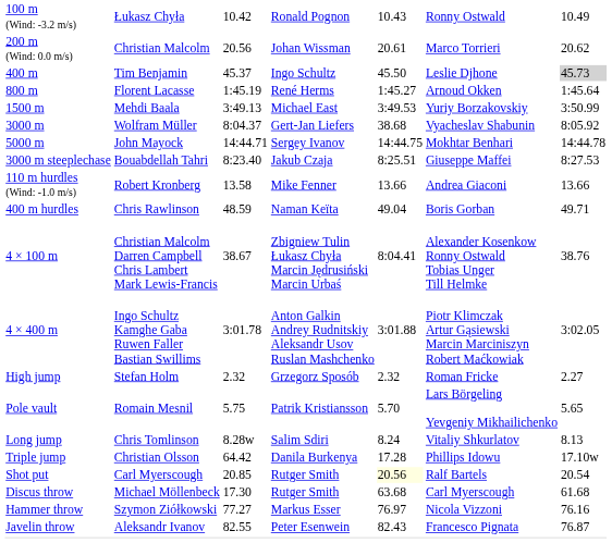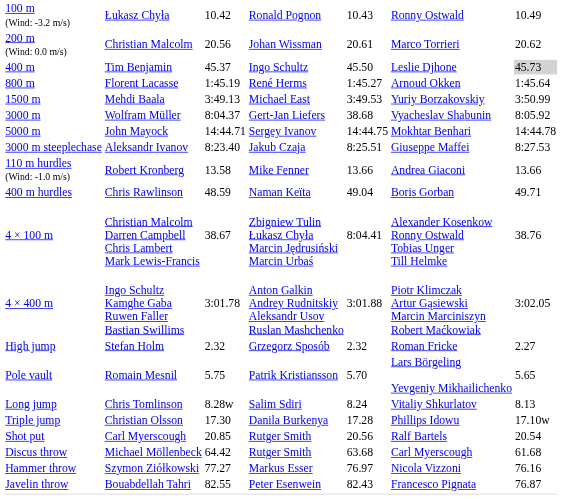 <table>
 <tr>
 <td><a href='#'>100 m</a><br><small>(Wind: -3.2 m/s)</small></td>
 <td><a href='#'>Łukasz Chyła</a><br></td>
 <td>10.42</td>
 <td><a href='#'>Ronald Pognon</a><br></td>
 <td>10.43</td>
 <td><a href='#'>Ronny Ostwald</a><br></td>
 <td>10.49</td>
 </tr>
 <tr>
 <td><a href='#'>200 m</a><br><small>(Wind: 0.0 m/s)</small></td>
 <td><a href='#'>Christian Malcolm</a><br></td>
 <td>20.56</td>
 <td><a href='#'>Johan Wissman</a><br></td>
 <td>20.61</td>
 <td><a href='#'>Marco Torrieri</a><br></td>
 <td>20.62</td>
 </tr>
 <tr>
 <td><a href='#'>400 m</a></td>
 <td><a href='#'>Tim Benjamin</a><br></td>
 <td>45.37</td>
 <td><a href='#'>Ingo Schultz</a><br></td>
 <td>45.50</td>
 <td><a href='#'>Leslie Djhone</a><br></td>
 <td style="background: lightgrey;">45.73</td>
 </tr>
 <tr>
 <td><a href='#'>800 m</a></td>
 <td><a href='#'>Florent Lacasse</a><br></td>
 <td>1:45.19</td>
 <td><a href='#'>René Herms</a><br></td>
 <td>1:45.27</td>
 <td><a href='#'>Arnoud Okken</a><br></td>
 <td>1:45.64</td>
 </tr>
 <tr>
 <td><a href='#'>1500 m</a></td>
 <td><a href='#'>Mehdi Baala</a><br></td>
 <td>3:49.13</td>
 <td><a href='#'>Michael East</a><br></td>
 <td>3:49.53</td>
 <td><a href='#'>Yuriy Borzakovskiy</a><br></td>
 <td>3:50.99</td>
 </tr>
 <tr>
 <td><a href='#'>3000 m</a></td>
 <td><a href='#'>Wolfram Müller</a><br></td>
 <td>8:04.37</td>
 <td><a href='#'>Gert-Jan Liefers</a><br></td>
 <td>38.68</td>
 <td><a href='#'>Vyacheslav Shabunin</a><br></td>
 <td>8:05.92</td>
 </tr>
 <tr>
 <td><a href='#'>5000 m</a></td>
 <td><a href='#'>John Mayock</a><br></td>
 <td>14:44.71</td>
 <td><a href='#'>Sergey Ivanov</a><br></td>
 <td>14:44.75</td>
 <td><a href='#'>Mokhtar Benhari</a><br></td>
 <td>14:44.78</td>
 </tr>
 <tr>
 <td><a href='#'>3000 m steeplechase</a></td>
-<td><a href='#'>Bouabdellah Tahri</a><br></td>
+<td><a href='#'>Aleksandr Ivanov</a><br></td>
 <td>8:23.40</td>
 <td><a href='#'>Jakub Czaja</a><br></td>
 <td>8:25.51</td>
 <td><a href='#'>Giuseppe Maffei</a><br></td>
 <td>8:27.53</td>
 </tr>
 <tr>
 <td><a href='#'>110 m hurdles</a><br><small>(Wind: -1.0 m/s)</small></td>
 <td><a href='#'>Robert Kronberg</a><br></td>
 <td>13.58</td>
 <td><a href='#'>Mike Fenner</a><br></td>
 <td>13.66</td>
 <td><a href='#'>Andrea Giaconi</a><br></td>
 <td>13.66</td>
 </tr>
 <tr>
 <td><a href='#'>400 m hurdles</a></td>
 <td><a href='#'>Chris Rawlinson</a><br></td>
 <td>48.59</td>
 <td><a href='#'>Naman Keïta</a><br></td>
 <td>49.04</td>
 <td><a href='#'>Boris Gorban</a><br></td>
 <td>49.71</td>
 </tr>
 <tr>
 <td><a href='#'>4 × 100 m</a></td>
 <td><br><a href='#'>Christian Malcolm</a><br><a href='#'>Darren Campbell</a><br><a href='#'>Chris Lambert</a><br><a href='#'>Mark Lewis-Francis</a></td>
 <td>38.67</td>
 <td><br><a href='#'>Zbigniew Tulin</a><br><a href='#'>Łukasz Chyła</a><br><a href='#'>Marcin Jędrusiński</a><br><a href='#'>Marcin Urbaś</a></td>
 <td>8:04.41</td>
 <td><br><a href='#'>Alexander Kosenkow</a><br><a href='#'>Ronny Ostwald</a><br><a href='#'>Tobias Unger</a><br><a href='#'>Till Helmke</a></td>
 <td>38.76</td>
 </tr>
 <tr>
 <td><a href='#'>4 × 400 m</a></td>
 <td><br><a href='#'>Ingo Schultz</a><br><a href='#'>Kamghe Gaba</a><br><a href='#'>Ruwen Faller</a><br><a href='#'>Bastian Swillims</a></td>
 <td>3:01.78</td>
 <td><br><a href='#'>Anton Galkin</a><br><a href='#'>Andrey Rudnitskiy</a><br><a href='#'>Aleksandr Usov</a><br><a href='#'>Ruslan Mashchenko</a></td>
 <td>3:01.88</td>
 <td><br><a href='#'>Piotr Klimczak</a><br><a href='#'>Artur Gąsiewski</a><br><a href='#'>Marcin Marciniszyn</a><br><a href='#'>Robert Maćkowiak</a></td>
 <td>3:02.05</td>
 </tr>
 <tr>
 <td><a href='#'>High jump</a></td>
 <td><a href='#'>Stefan Holm</a><br></td>
 <td>2.32</td>
 <td><a href='#'>Grzegorz Sposób</a><br></td>
 <td>2.32</td>
 <td><a href='#'>Roman Fricke</a><br></td>
 <td>2.27</td>
 </tr>
 <tr>
 <td><a href='#'>Pole vault</a></td>
 <td><a href='#'>Romain Mesnil</a><br></td>
 <td>5.75</td>
 <td><a href='#'>Patrik Kristiansson</a><br></td>
 <td>5.70</td>
 <td><a href='#'>Lars Börgeling</a><br><br><a href='#'>Yevgeniy Mikhailichenko</a><br></td>
 <td>5.65</td>
 </tr>
 <tr>
 <td><a href='#'>Long jump</a></td>
 <td><a href='#'>Chris Tomlinson</a><br></td>
 <td>8.28w</td>
 <td><a href='#'>Salim Sdiri</a><br></td>
 <td>8.24</td>
 <td><a href='#'>Vitaliy Shkurlatov</a><br></td>
 <td>8.13</td>
 </tr>
 <tr>
 <td><a href='#'>Triple jump</a></td>
 <td><a href='#'>Christian Olsson</a><br></td>
-<td>64.42</td>
+<td>17.30</td>
 <td><a href='#'>Danila Burkenya</a><br></td>
 <td>17.28</td>
 <td><a href='#'>Phillips Idowu</a><br></td>
 <td>17.10w</td>
 </tr>
 <tr>
 <td><a href='#'>Shot put</a></td>
 <td><a href='#'>Carl Myerscough</a><br></td>
 <td>20.85</td>
 <td><a href='#'>Rutger Smith</a><br></td>
-<td style="background: lightyellow;">20.56</td>
+<td>20.56</td>
 <td><a href='#'>Ralf Bartels</a><br></td>
 <td>20.54</td>
 </tr>
 <tr>
 <td><a href='#'>Discus throw</a></td>
 <td><a href='#'>Michael Möllenbeck</a><br></td>
-<td>17.30</td>
+<td>64.42</td>
 <td><a href='#'>Rutger Smith</a><br></td>
 <td>63.68</td>
 <td><a href='#'>Carl Myerscough</a><br></td>
 <td>61.68</td>
 </tr>
 <tr>
 <td><a href='#'>Hammer throw</a></td>
 <td><a href='#'>Szymon Ziółkowski</a><br></td>
 <td>77.27</td>
 <td><a href='#'>Markus Esser</a><br></td>
 <td>76.97</td>
 <td><a href='#'>Nicola Vizzoni</a><br></td>
 <td>76.16</td>
 </tr>
 <tr>
 <td><a href='#'>Javelin throw</a></td>
-<td><a href='#'>Aleksandr Ivanov</a><br></td>
+<td><a href='#'>Bouabdellah Tahri</a><br></td>
 <td>82.55</td>
 <td><a href='#'>Peter Esenwein</a><br></td>
 <td>82.43</td>
 <td><a href='#'>Francesco Pignata</a><br></td>
 <td>76.87</td>
 </tr>
 <tr style="background:#e8e8e8;">
 <td colspan=7></td>
 </tr>
 </table>
